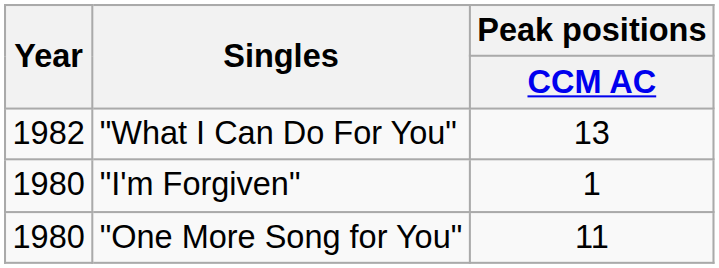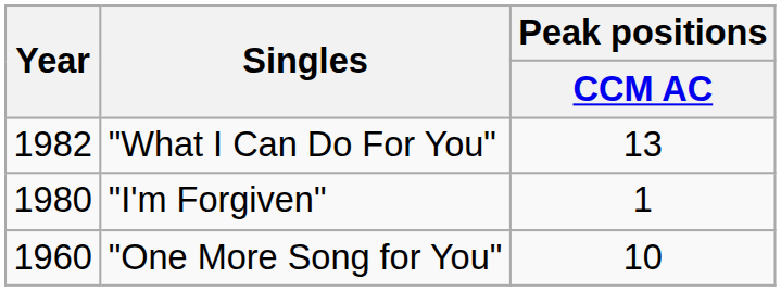 <table class="wikitable">
 <tr>
 <th rowspan="2">Year</th>
 <th rowspan="2">Singles</th>
 <th colspan="2">Peak positions</th>
 </tr>
 <tr>
 <th><a href='#'>CCM AC</a></th>
 </tr>
 <tr>
 <td>1982</td>
 <td>"What I Can Do For You"</td>
 <td align="center">13</td>
 </tr>
 <tr>
 <td>1980</td>
 <td>"I'm Forgiven"</td>
 <td align="center">1</td>
 </tr>
 <tr>
-<td>1980</td>
+<td>1960</td>
 <td>"One More Song for You"</td>
-<td align="center">11</td>
+<td align="center">10</td>
 </tr>
 </table>
